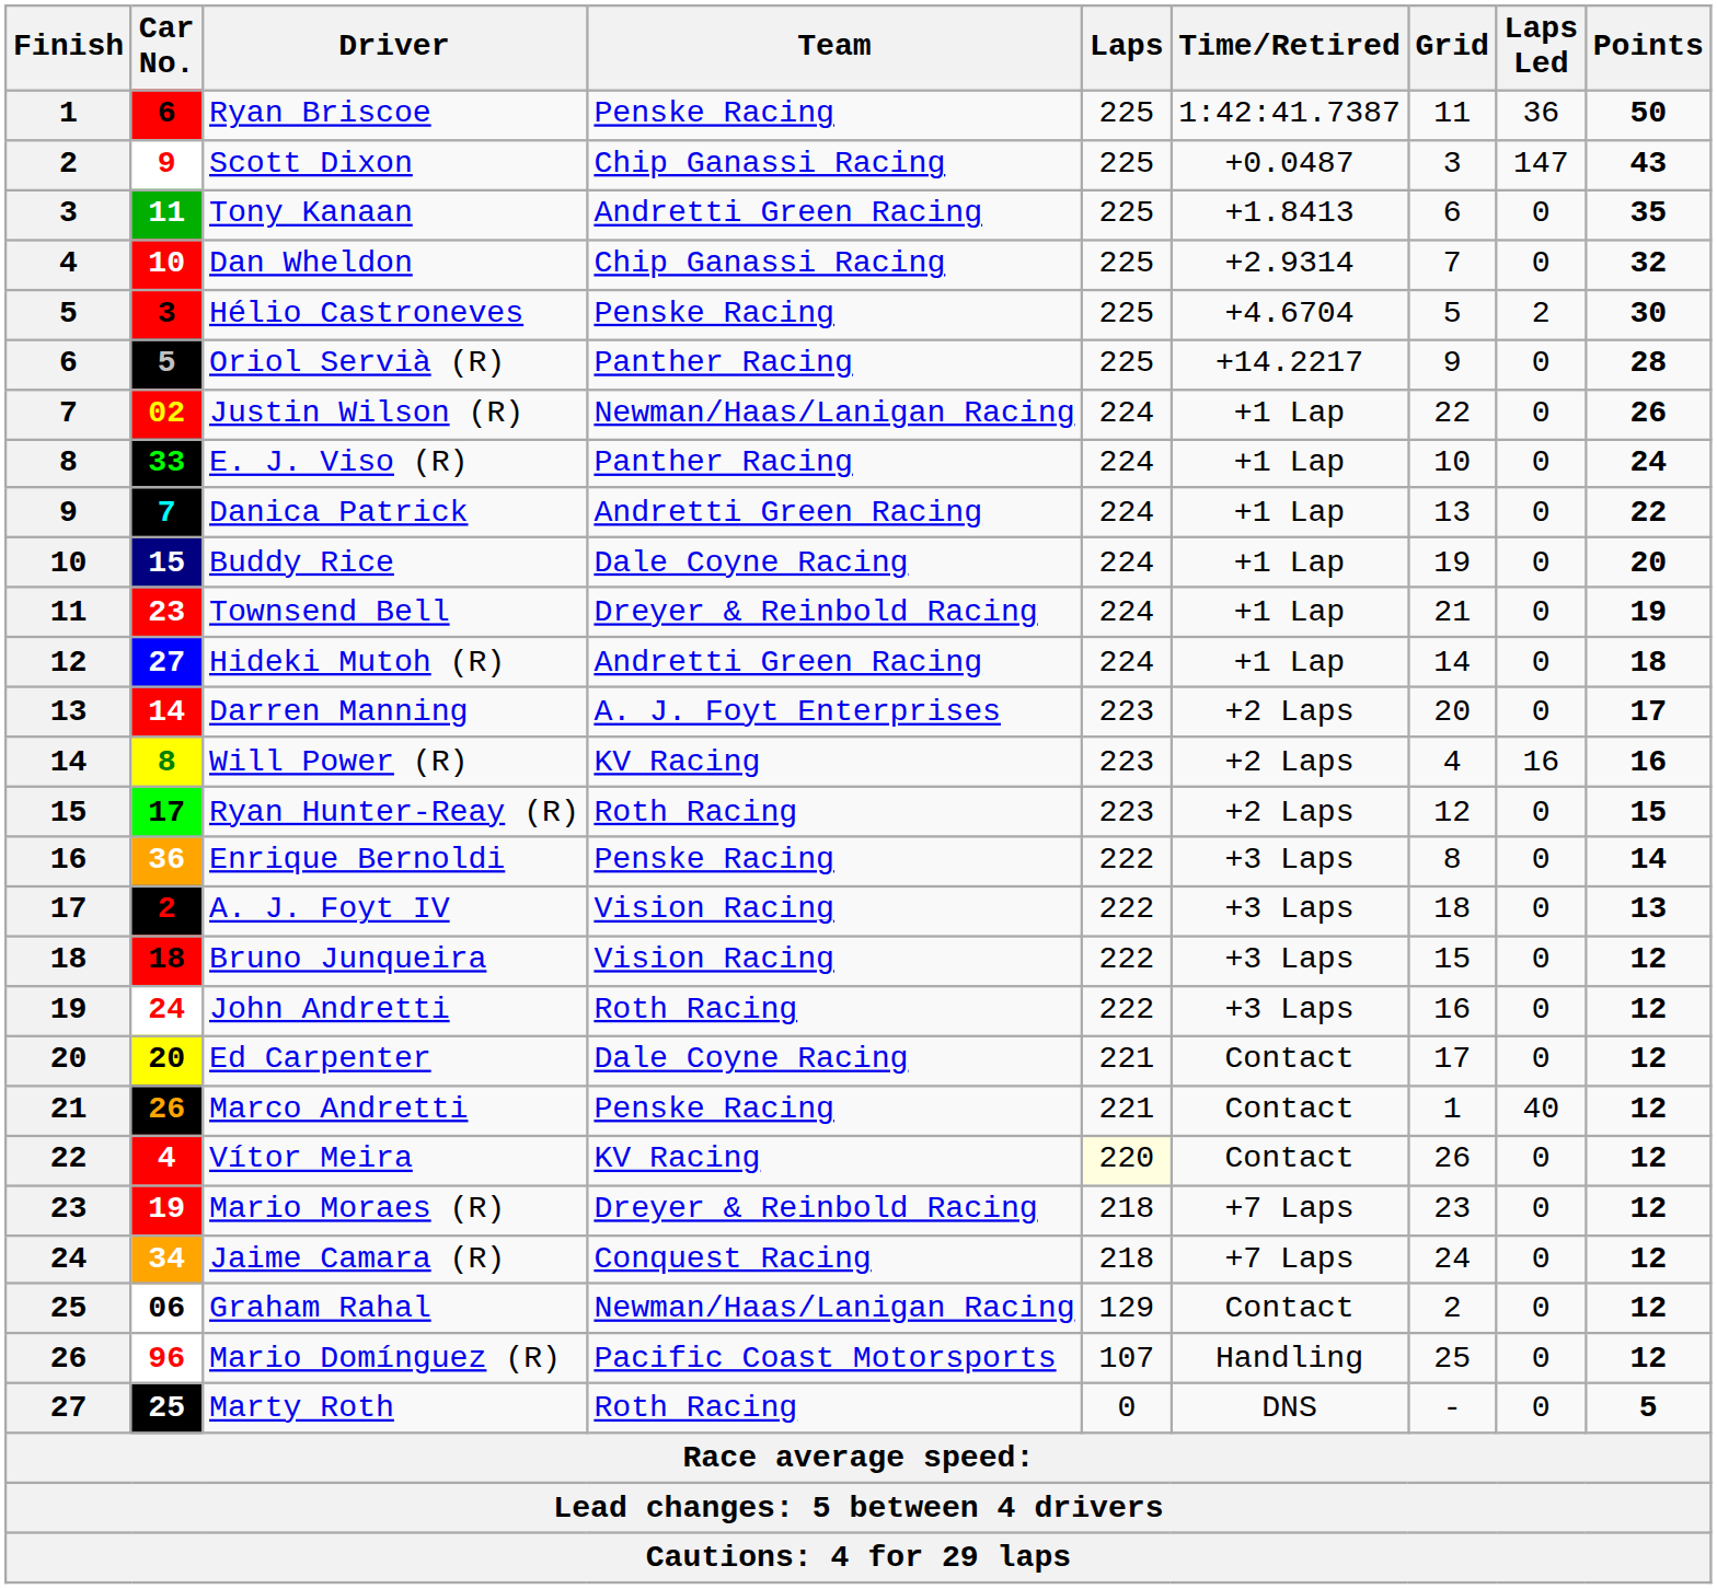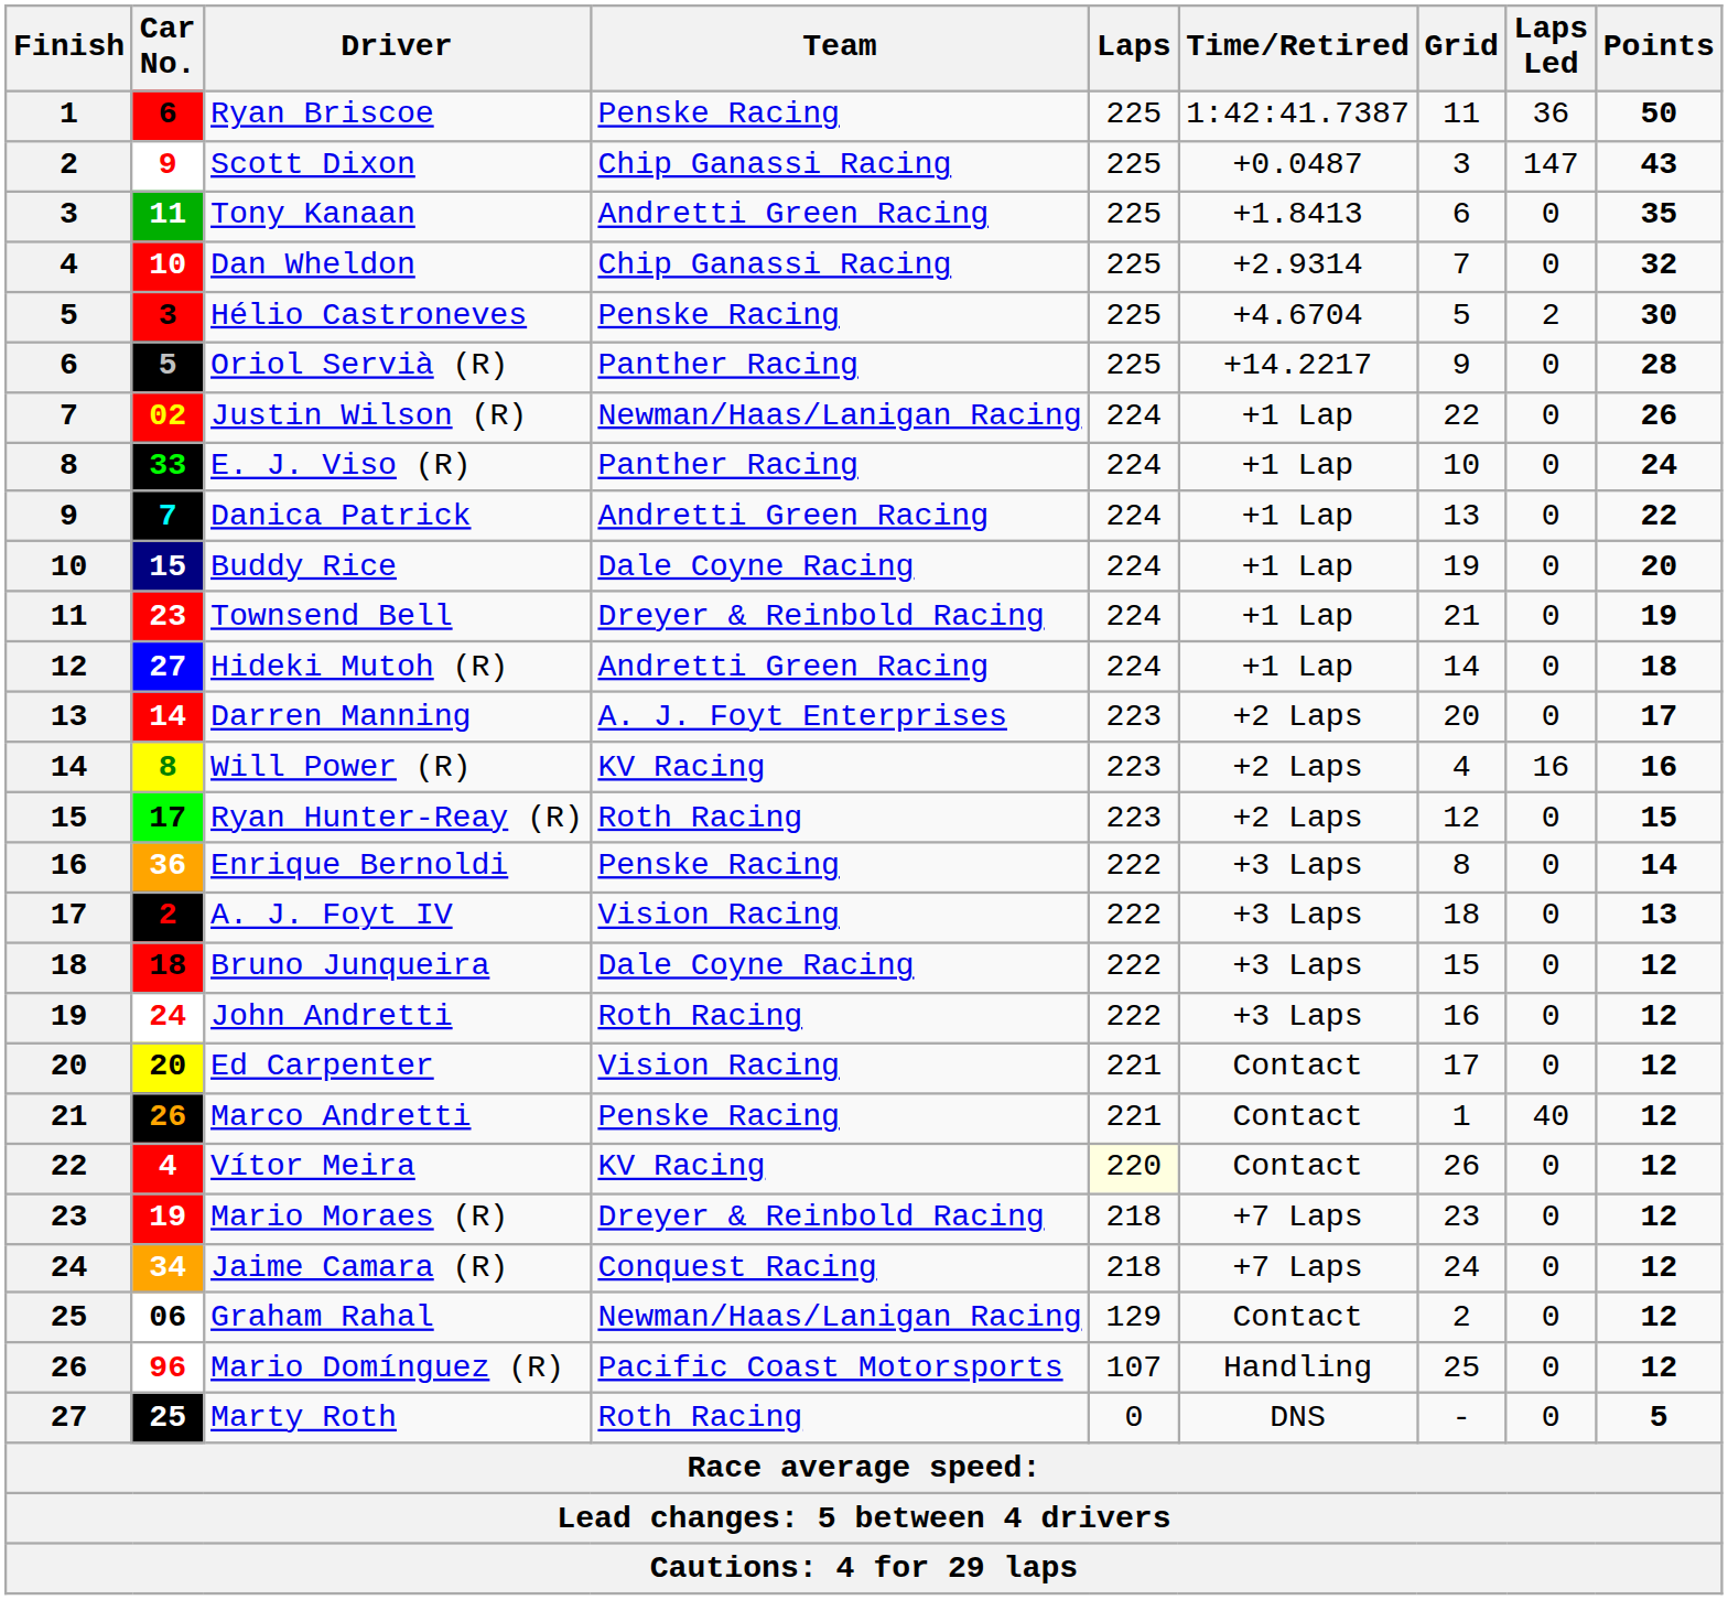 <table class="wikitable" style="font-size:95%;">
 <tr>
 <th>Finish</th>
 <th>Car<br>No.</th>
 <th>Driver</th>
 <th>Team</th>
 <th>Laps</th>
 <th>Time/Retired</th>
 <th>Grid</th>
 <th>Laps<br>Led</th>
 <th>Points</th>
 </tr>
 <tr>
 <th>1</th>
 <td style="background:#FF0000; color:black;" align=center><strong>6</strong></td>
 <td> <a href='#'>Ryan Briscoe</a></td>
 <td><a href='#'>Penske Racing</a></td>
 <td align=center>225</td>
 <td align=center>1:42:41.7387</td>
 <td align=center>11</td>
 <td align=center>36</td>
 <td align=center><strong>50</strong></td>
 </tr>
 <tr>
 <th>2</th>
 <td style="background:white; color:red;" align=center><strong>9</strong></td>
 <td> <a href='#'>Scott Dixon</a></td>
 <td><a href='#'>Chip Ganassi Racing</a></td>
 <td align=center>225</td>
 <td align=center>+0.0487</td>
 <td align=center>3</td>
 <td align=center>147</td>
 <td align=center><strong>43</strong></td>
 </tr>
 <tr>
 <th>3</th>
 <td style="background:#00AF00; color:white;" align=center><strong>11</strong></td>
 <td> <a href='#'>Tony Kanaan</a></td>
 <td><a href='#'>Andretti Green Racing</a></td>
 <td align=center>225</td>
 <td align=center>+1.8413</td>
 <td align=center>6</td>
 <td align=center>0</td>
 <td align=center><strong>35</strong></td>
 </tr>
 <tr>
 <th>4</th>
 <td style="background:red; color:white;" align=center><strong>10</strong></td>
 <td> <a href='#'>Dan Wheldon</a></td>
 <td><a href='#'>Chip Ganassi Racing</a></td>
 <td align=center>225</td>
 <td align=center>+2.9314</td>
 <td align=center>7</td>
 <td align=center>0</td>
 <td align=center><strong>32</strong></td>
 </tr>
 <tr>
 <th>5</th>
 <td style="background:#FF0000; color:black;" align=center><strong>3</strong></td>
 <td> <a href='#'>Hélio Castroneves</a></td>
 <td><a href='#'>Penske Racing</a></td>
 <td align=center>225</td>
 <td align=center>+4.6704</td>
 <td align=center>5</td>
 <td align=center>2</td>
 <td align=center><strong>30</strong></td>
 </tr>
 <tr>
 <th>6</th>
 <td style="background:black; color:silver;" align=center><strong>5</strong></td>
 <td> <a href='#'>Oriol Servià</a> (R)</td>
 <td><a href='#'>Panther Racing</a></td>
 <td align=center>225</td>
 <td align=center>+14.2217</td>
 <td align=center>9</td>
 <td align=center>0</td>
 <td align=center><strong>28</strong></td>
 </tr>
 <tr>
 <th>7</th>
 <td style="background:red; color:yellow;" align=center><strong>02</strong></td>
 <td> <a href='#'>Justin Wilson</a> (R)</td>
 <td><a href='#'>Newman/Haas/Lanigan Racing</a></td>
 <td align=center>224</td>
 <td align=center>+1 Lap</td>
 <td align=center>22</td>
 <td align=center>0</td>
 <td align=center><strong>26</strong></td>
 </tr>
 <tr>
 <th>8</th>
 <td style="background:black; color:lime;" align=center><strong>33</strong></td>
 <td> <a href='#'>E. J. Viso</a> (R)</td>
 <td><a href='#'>Panther Racing</a></td>
 <td align=center>224</td>
 <td align=center>+1 Lap</td>
 <td align=center>10</td>
 <td align=center>0</td>
 <td align=center><strong>24</strong></td>
 </tr>
 <tr>
 <th>9</th>
 <td style="background:black; color:aqua;" align=center><strong>7</strong></td>
 <td> <a href='#'>Danica Patrick</a></td>
 <td><a href='#'>Andretti Green Racing</a></td>
 <td align=center>224</td>
 <td align=center>+1 Lap</td>
 <td align=center>13</td>
 <td align=center>0</td>
 <td align=center><strong>22</strong></td>
 </tr>
 <tr>
 <th>10</th>
 <td style="background:#000080; color:white;" align=center><strong>15</strong></td>
 <td> <a href='#'>Buddy Rice</a></td>
 <td><a href='#'>Dale Coyne Racing</a></td>
 <td align=center>224</td>
 <td align=center>+1 Lap</td>
 <td align=center>19</td>
 <td align=center>0</td>
 <td align=center><strong>20</strong></td>
 </tr>
 <tr>
 <th>11</th>
 <td style="background:red; color:white;" align=center><strong>23</strong></td>
 <td> <a href='#'>Townsend Bell</a></td>
 <td><a href='#'>Dreyer & Reinbold Racing</a></td>
 <td align=center>224</td>
 <td align=center>+1 Lap</td>
 <td align=center>21</td>
 <td align=center>0</td>
 <td align=center><strong>19</strong></td>
 </tr>
 <tr>
 <th>12</th>
 <td style="background:blue; color:white;" align=center><strong>27</strong></td>
 <td> <a href='#'>Hideki Mutoh</a> (R)</td>
 <td><a href='#'>Andretti Green Racing</a></td>
 <td align=center>224</td>
 <td align=center>+1 Lap</td>
 <td align=center>14</td>
 <td align=center>0</td>
 <td align=center><strong>18</strong></td>
 </tr>
 <tr>
 <th>13</th>
 <td style="background:#ff0000; color:white;" align=center><strong>14</strong></td>
 <td> <a href='#'>Darren Manning</a></td>
 <td><a href='#'>A. J. Foyt Enterprises</a></td>
 <td align=center>223</td>
 <td align=center>+2 Laps</td>
 <td align=center>20</td>
 <td align=center>0</td>
 <td align=center><strong>17</strong></td>
 </tr>
 <tr>
 <th>14</th>
 <td style="background:yellow; color:green;" align=center><strong>8</strong></td>
 <td> <a href='#'>Will Power</a> (R)</td>
 <td><a href='#'>KV Racing</a></td>
 <td align=center>223</td>
 <td align=center>+2 Laps</td>
 <td align=center>4</td>
 <td align=center>16</td>
 <td align=center><strong>16</strong></td>
 </tr>
 <tr>
 <th>15</th>
 <td style="background:#00FF00; color:Black;" align=center><strong>17</strong></td>
 <td> <a href='#'>Ryan Hunter-Reay</a> (R)</td>
 <td><a href='#'>Roth Racing</a></td>
 <td align=center>223</td>
 <td align=center>+2 Laps</td>
 <td align=center>12</td>
 <td align=center>0</td>
 <td align=center><strong>15</strong></td>
 </tr>
 <tr>
 <th>16</th>
 <td style="background:orange; color:white;" align=center><strong>36</strong></td>
 <td> <a href='#'>Enrique Bernoldi</a></td>
 <td><a href='#'>Penske Racing</a></td>
 <td align=center>222</td>
 <td align=center>+3 Laps</td>
 <td align=center>8</td>
 <td align=center>0</td>
 <td align=center><strong>14</strong></td>
 </tr>
 <tr>
 <th>17</th>
 <td style="background:black; color:red;" align=center><strong>2</strong></td>
 <td> <a href='#'>A. J. Foyt IV</a></td>
 <td><a href='#'>Vision Racing</a></td>
 <td align=center>222</td>
 <td align=center>+3 Laps</td>
 <td align=center>18</td>
 <td align=center>0</td>
 <td align=center><strong>13</strong></td>
 </tr>
 <tr>
 <th>18</th>
 <td style="background:#FF0000; color:black;" align=center><strong>18</strong></td>
 <td> <a href='#'>Bruno Junqueira</a></td>
-<td><a href='#'>Vision Racing</a></td>
+<td><a href='#'>Dale Coyne Racing</a></td>
 <td align=center>222</td>
 <td align=center>+3 Laps</td>
 <td align=center>15</td>
 <td align=center>0</td>
 <td align=center><strong>12</strong></td>
 </tr>
 <tr>
 <th>19</th>
 <td style="background:white; color:red;" align=center><strong>24</strong></td>
 <td> <a href='#'>John Andretti</a></td>
 <td><a href='#'>Roth Racing</a></td>
 <td align=center>222</td>
 <td align=center>+3 Laps</td>
 <td align=center>16</td>
 <td align=center>0</td>
 <td align=center><strong>12</strong></td>
 </tr>
 <tr>
 <th>20</th>
 <td style="background:yellow; color:black;" align=center><strong>20</strong></td>
 <td> <a href='#'>Ed Carpenter</a></td>
-<td><a href='#'>Dale Coyne Racing</a></td>
+<td><a href='#'>Vision Racing</a></td>
 <td align=center>221</td>
 <td align=center>Contact</td>
 <td align=center>17</td>
 <td align=center>0</td>
 <td align=center><strong>12</strong></td>
 </tr>
 <tr>
 <th>21</th>
 <td style="background:black; color:orange;" align=center><strong>26</strong></td>
 <td> <a href='#'>Marco Andretti</a></td>
 <td><a href='#'>Penske Racing</a></td>
 <td align=center>221</td>
 <td align=center>Contact</td>
 <td align=center>1</td>
 <td align=center>40</td>
 <td align=center><strong>12</strong></td>
 </tr>
 <tr>
 <th>22</th>
 <td style="background:red; color:white;" align=center><strong>4</strong></td>
 <td> <a href='#'>Vítor Meira</a></td>
 <td><a href='#'>KV Racing</a></td>
 <td align=center style="background: lightyellow;">220</td>
 <td align=center>Contact</td>
 <td align=center>26</td>
 <td align=center>0</td>
 <td align=center><strong>12</strong></td>
 </tr>
 <tr>
 <th>23</th>
 <td style="background:red; color:white;" align=center><strong>19</strong></td>
 <td> <a href='#'>Mario Moraes</a> (R)</td>
 <td><a href='#'>Dreyer & Reinbold Racing</a></td>
 <td align=center>218</td>
 <td align=center>+7 Laps</td>
 <td align=center>23</td>
 <td align=center>0</td>
 <td align=center><strong>12</strong></td>
 </tr>
 <tr>
 <th>24</th>
 <td style="background:orange; color:white;" align=center><strong>34</strong></td>
 <td> <a href='#'>Jaime Camara</a> (R)</td>
 <td><a href='#'>Conquest Racing</a></td>
 <td align=center>218</td>
 <td align=center>+7 Laps</td>
 <td align=center>24</td>
 <td align=center>0</td>
 <td align=center><strong>12</strong></td>
 </tr>
 <tr>
 <th>25</th>
 <td style="background:white; color:black;" align=center><strong>06</strong></td>
 <td> <a href='#'>Graham Rahal</a></td>
 <td><a href='#'>Newman/Haas/Lanigan Racing</a></td>
 <td align=center>129</td>
 <td align=center>Contact</td>
 <td align=center>2</td>
 <td align=center>0</td>
 <td align=center><strong>12</strong></td>
 </tr>
 <tr>
 <th>26</th>
 <td style="background:white; color:Red;" align=center><strong>96</strong></td>
 <td> <a href='#'>Mario Domínguez</a> (R)</td>
 <td><a href='#'>Pacific Coast Motorsports</a></td>
 <td align=center>107</td>
 <td align=center>Handling</td>
 <td align=center>25</td>
 <td align=center>0</td>
 <td align=center><strong>12</strong></td>
 </tr>
 <tr>
 <th>27</th>
 <td style="background:black; color:white;" align="center"><strong>25</strong></td>
 <td> <a href='#'>Marty Roth</a></td>
 <td><a href='#'>Roth Racing</a></td>
 <td align=center>0</td>
 <td align=center>DNS</td>
 <td align=center>-</td>
 <td align=center>0</td>
 <td align=center><strong>5</strong></td>
 </tr>
 <tr>
 <th colspan=9>Race average speed: </th>
 </tr>
 <tr>
 <th colspan=9>Lead changes: 5 between 4 drivers</th>
 </tr>
 <tr>
 <th colspan=9>Cautions: 4 for 29 laps</th>
 </tr>
 </table>
